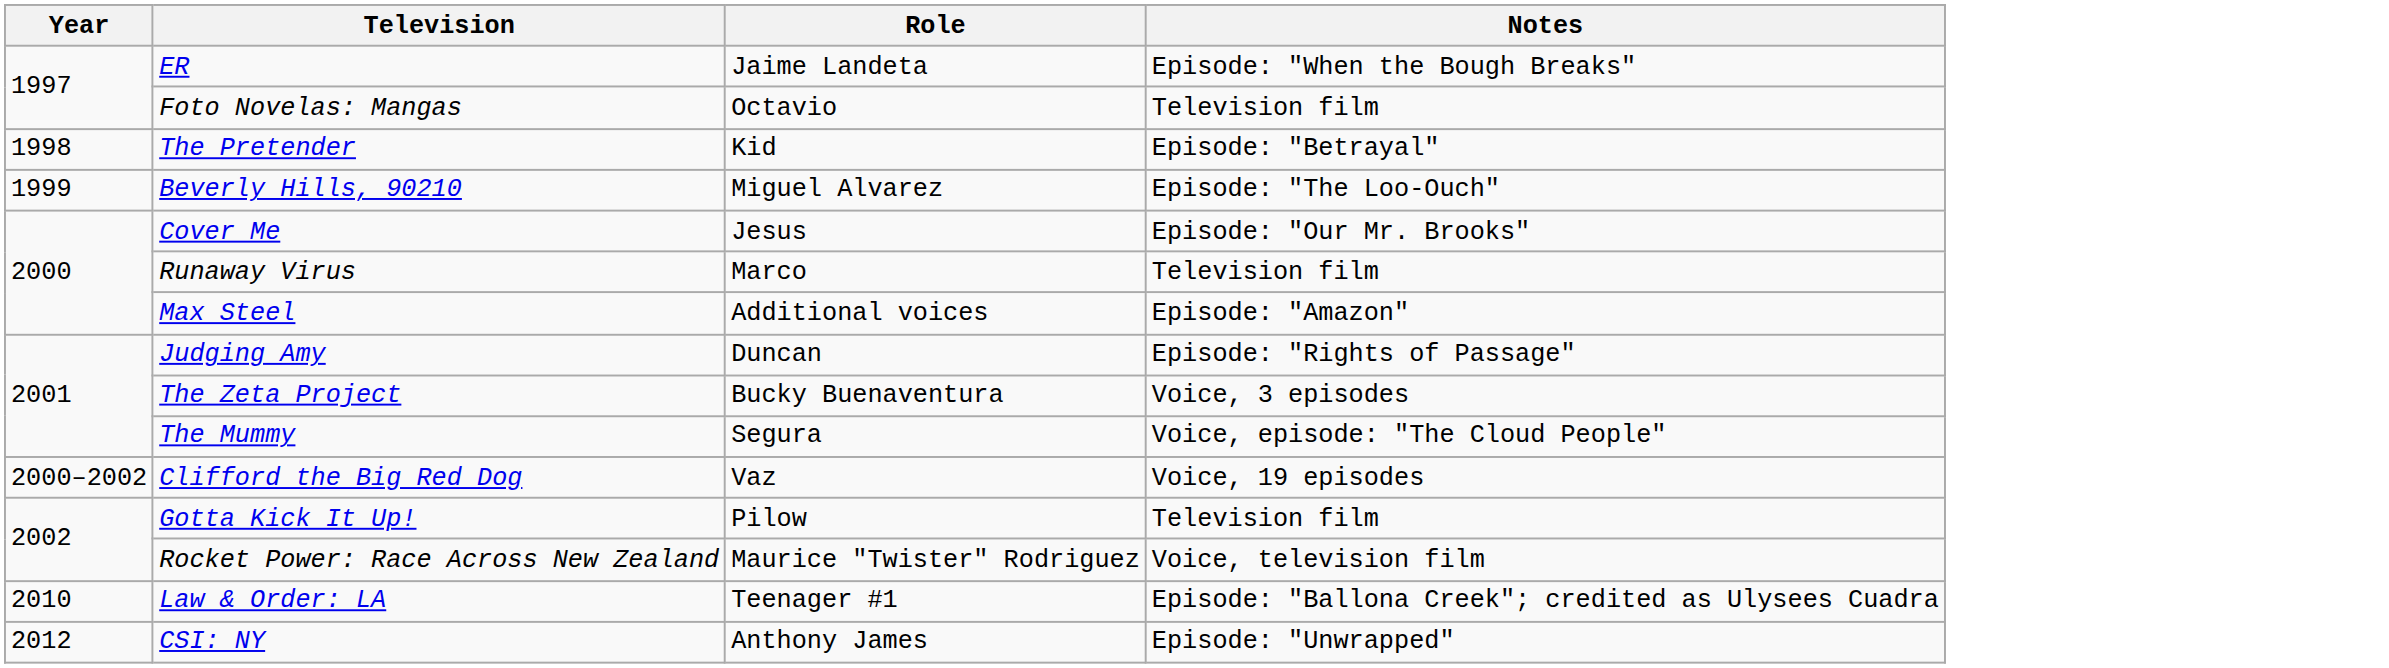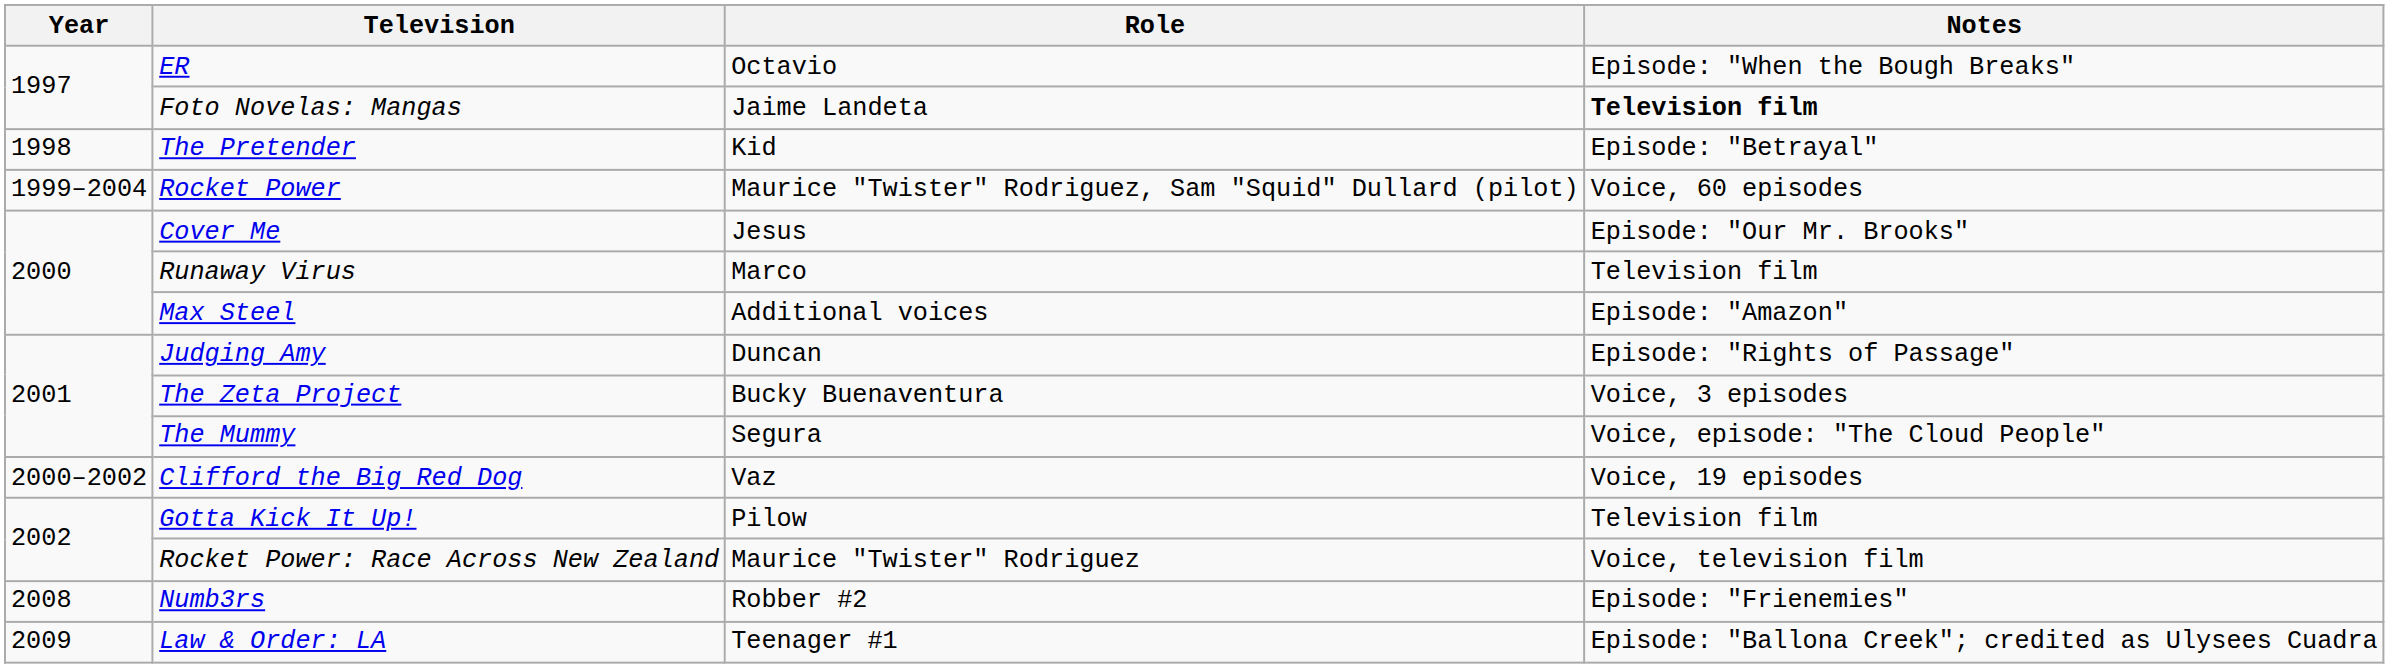 <table class = "wikitable sortable">
 <tr>
 <th>Year</th>
 <th>Television</th>
 <th>Role</th>
 <th class = "unsortable">Notes</th>
 </tr>
 <tr>
 <td rowspan="2">1997</td>
 <td><em><a href='#'>ER</a></em></td>
-<td>Jaime Landeta</td>
+<td>Octavio</td>
 <td>Episode: "When the Bough Breaks"</td>
 </tr>
 <tr>
 <td><em>Foto Novelas: Mangas</em></td>
-<td>Octavio</td>
-<td>Television film</td>
+<td>Jaime Landeta</td>
+<td><strong>Television film</strong></td>
 </tr>
 <tr>
 <td>1998</td>
 <td><em><a href='#'>The Pretender</a></em></td>
 <td>Kid</td>
 <td>Episode: "Betrayal"</td>
 </tr>
 <tr>
-<td>1999</td>
-<td><em><a href='#'>Beverly Hills, 90210</a></em></td>
-<td>Miguel Alvarez</td>
-<td>Episode: "The Loo-Ouch"</td>
+<td>1999–2004</td>
+<td><em><a href='#'>Rocket Power</a></em></td>
+<td>Maurice "Twister" Rodriguez, Sam "Squid" Dullard (pilot)</td>
+<td>Voice, 60 episodes</td>
 </tr>
 <tr>
 <td rowspan="3">2000</td>
 <td><em><a href='#'>Cover Me</a></em></td>
 <td>Jesus</td>
 <td>Episode: "Our Mr. Brooks"</td>
 </tr>
 <tr>
 <td><em>Runaway Virus</em></td>
 <td>Marco</td>
 <td>Television film</td>
 </tr>
 <tr>
 <td><em><a href='#'>Max Steel</a></em></td>
 <td>Additional voices</td>
 <td>Episode: "Amazon"</td>
 </tr>
 <tr>
 <td rowspan="3">2001</td>
 <td><em><a href='#'>Judging Amy</a></em></td>
 <td>Duncan</td>
 <td>Episode: "Rights of Passage"</td>
 </tr>
 <tr>
 <td><em><a href='#'>The Zeta Project</a></em></td>
 <td>Bucky Buenaventura</td>
 <td>Voice, 3 episodes</td>
 </tr>
 <tr>
 <td><em><a href='#'>The Mummy</a></em></td>
 <td>Segura</td>
 <td>Voice, episode: "The Cloud People"</td>
 </tr>
 <tr>
 <td>2000–2002</td>
 <td><em><a href='#'>Clifford the Big Red Dog</a></em></td>
 <td>Vaz</td>
 <td>Voice, 19 episodes</td>
 </tr>
 <tr>
 <td rowspan="2">2002</td>
 <td><em><a href='#'>Gotta Kick It Up!</a></em></td>
 <td>Pilow</td>
 <td>Television film</td>
 </tr>
 <tr>
 <td><em>Rocket Power: Race Across New Zealand</em></td>
 <td>Maurice "Twister" Rodriguez</td>
 <td>Voice, television film</td>
 </tr>
 <tr>
-<td>2010</td>
+<td>2008</td>
+<td><em><a href='#'>Numb3rs</a></em></td>
+<td>Robber #2</td>
+<td>Episode: "Frienemies"</td>
+</tr>
+<tr>
+<td>2009</td>
 <td><em><a href='#'>Law & Order: LA</a></em></td>
 <td>Teenager #1</td>
 <td>Episode: "Ballona Creek"; credited as Ulysees Cuadra</td>
 </tr>
-<tr>
-<td>2012</td>
-<td><em><a href='#'>CSI: NY</a></em></td>
-<td>Anthony James</td>
-<td>Episode: "Unwrapped"</td>
-</tr>
 </table>
